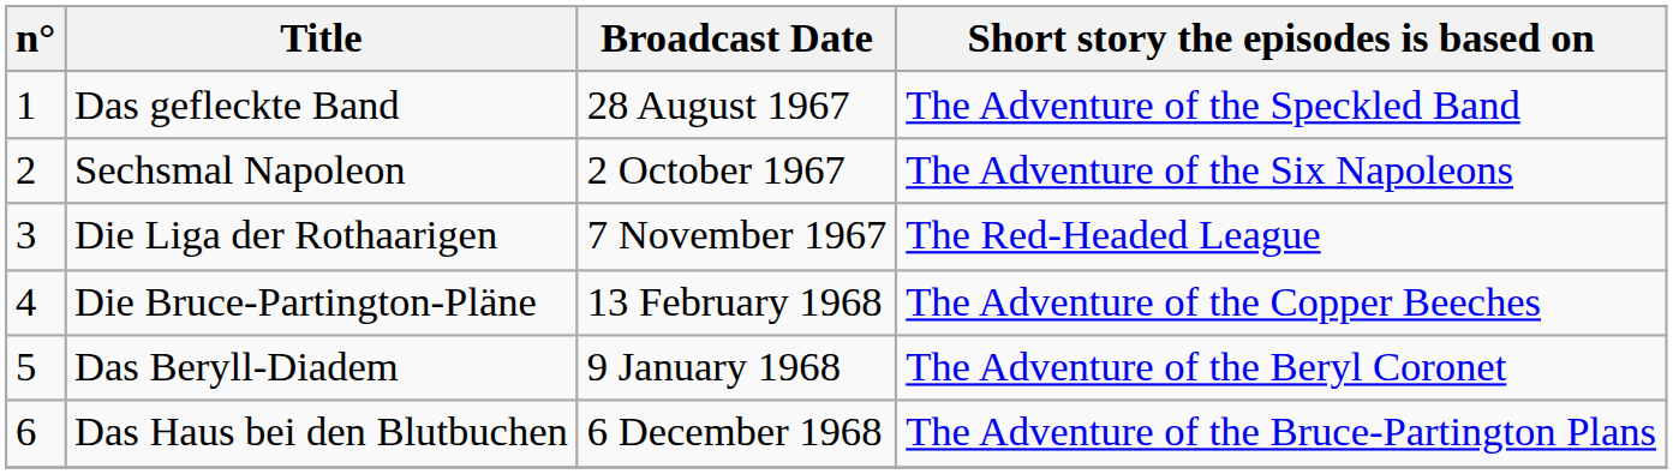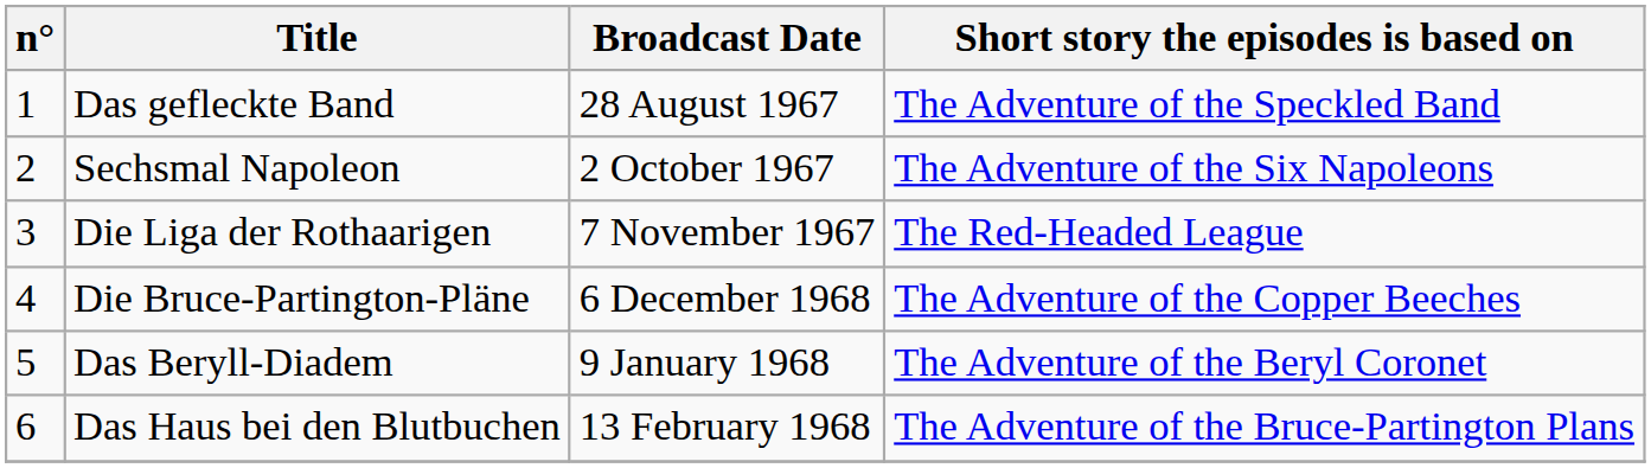 <table class="wikitable">
 <tr>
 <th>n°</th>
 <th>Title</th>
 <th>Broadcast Date</th>
 <th>Short story the episodes is based on</th>
 </tr>
 <tr>
 <td>1</td>
 <td>Das gefleckte Band</td>
 <td>28 August 1967</td>
 <td><a href='#'>The Adventure of the Speckled Band</a></td>
 </tr>
 <tr>
 <td>2</td>
 <td>Sechsmal Napoleon</td>
 <td>2 October 1967</td>
 <td><a href='#'>The Adventure of the Six Napoleons</a></td>
 </tr>
 <tr>
 <td>3</td>
 <td>Die Liga der Rothaarigen</td>
 <td>7 November 1967</td>
 <td><a href='#'>The Red-Headed League</a></td>
 </tr>
 <tr>
 <td>4</td>
 <td>Die Bruce-Partington-Pläne</td>
-<td>13 February 1968</td>
+<td>6 December 1968</td>
 <td><a href='#'>The Adventure of the Copper Beeches</a></td>
 </tr>
 <tr>
 <td>5</td>
 <td>Das Beryll-Diadem</td>
 <td>9 January 1968</td>
 <td><a href='#'>The Adventure of the Beryl Coronet</a></td>
 </tr>
 <tr>
 <td>6</td>
 <td>Das Haus bei den Blutbuchen</td>
-<td>6 December 1968</td>
+<td>13 February 1968</td>
 <td><a href='#'>The Adventure of the Bruce-Partington Plans</a></td>
 </tr>
 <tr>
 </tr>
 </table>
